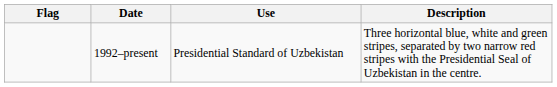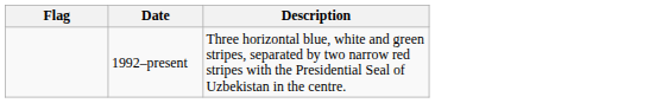 <table class="wikitable">
 <tr>
 <th width="110">Flag</th>
 <th width="100">Date</th>
-<th width="250">Use</th>
 <th width="250">Description</th>
 </tr>
 <tr>
 <td></td>
 <td>1992–present</td>
-<td>Presidential Standard of Uzbekistan</td>
 <td>Three horizontal blue, white and green stripes, separated by two narrow red stripes with the Presidential Seal of Uzbekistan in the centre.</td>
 </tr>
 </table>
